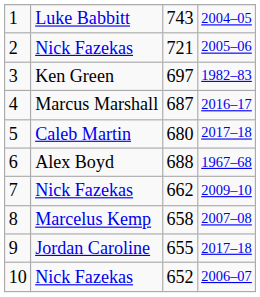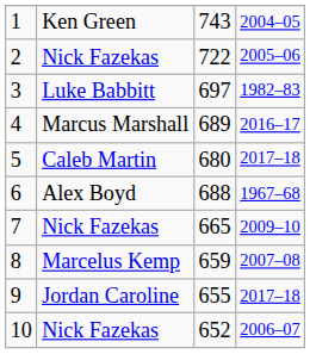 <table class="wikitable">
 <tr>
 </tr>
 <tr>
 <td>1</td>
-<td><a href='#'>Luke Babbitt</a></td>
+<td>Ken Green</td>
 <td>743</td>
 <td style="font-size:80%;"><a href='#'>2004–05</a></td>
 </tr>
 <tr>
 <td>2</td>
 <td><a href='#'>Nick Fazekas</a></td>
-<td>721</td>
+<td>722</td>
 <td style="font-size:80%;"><a href='#'>2005–06</a></td>
 </tr>
 <tr>
 <td>3</td>
-<td>Ken Green</td>
+<td><a href='#'>Luke Babbitt</a></td>
 <td>697</td>
 <td style="font-size:80%;"><a href='#'>1982–83</a></td>
 </tr>
 <tr>
 <td>4</td>
 <td>Marcus Marshall</td>
-<td>687</td>
+<td>689</td>
 <td style="font-size:80%;"><a href='#'>2016–17</a></td>
 </tr>
 <tr>
 <td>5</td>
 <td><a href='#'>Caleb Martin</a></td>
 <td>680</td>
 <td style="font-size:80%;"><a href='#'>2017–18</a></td>
 </tr>
 <tr>
 <td>6</td>
 <td>Alex Boyd</td>
 <td>688</td>
 <td style="font-size:80%;"><a href='#'>1967–68</a></td>
 </tr>
 <tr>
 <td>7</td>
 <td><a href='#'>Nick Fazekas</a></td>
-<td>662</td>
+<td>665</td>
 <td style="font-size:80%;"><a href='#'>2009–10</a></td>
 </tr>
 <tr>
 <td>8</td>
 <td><a href='#'>Marcelus Kemp</a></td>
-<td>658</td>
+<td>659</td>
 <td style="font-size:80%;"><a href='#'>2007–08</a></td>
 </tr>
 <tr>
 <td>9</td>
 <td><a href='#'>Jordan Caroline</a></td>
 <td>655</td>
 <td style="font-size:80%;"><a href='#'>2017–18</a></td>
 </tr>
 <tr>
 <td>10</td>
 <td><a href='#'>Nick Fazekas</a></td>
 <td>652</td>
 <td style="font-size:80%;"><a href='#'>2006–07</a></td>
 </tr>
 </table>
